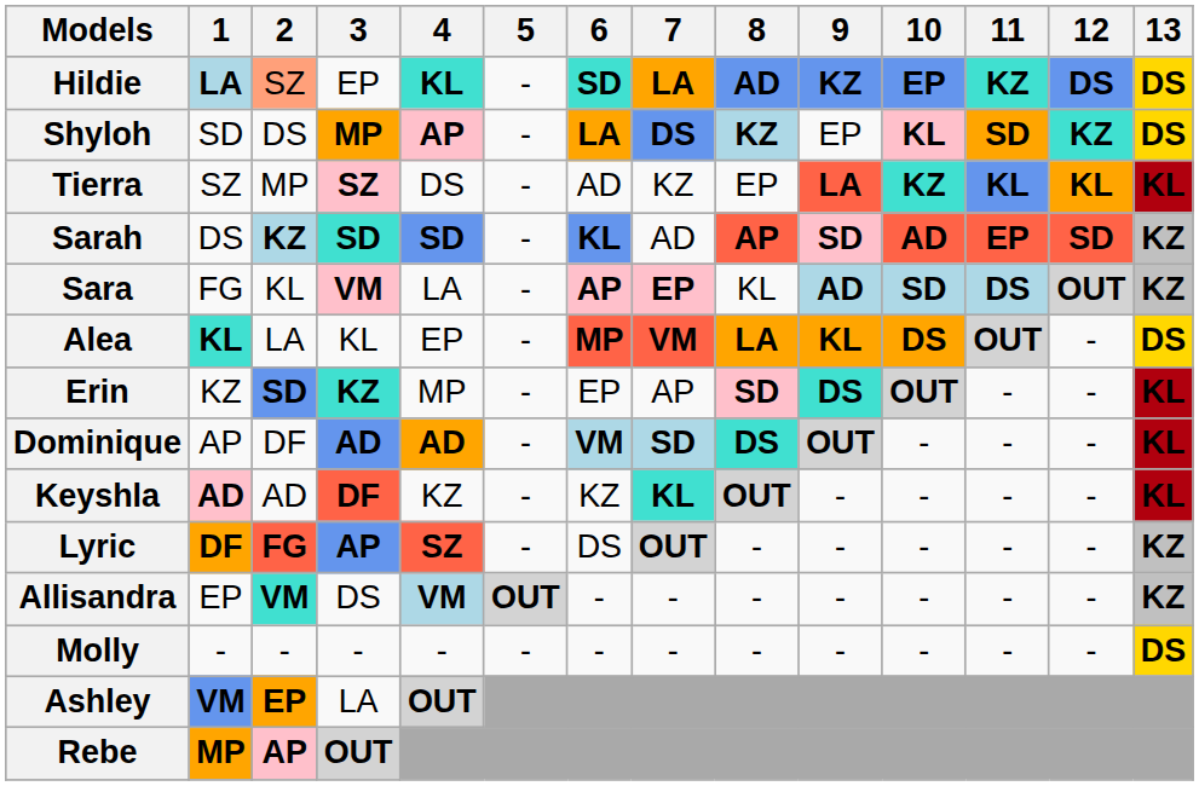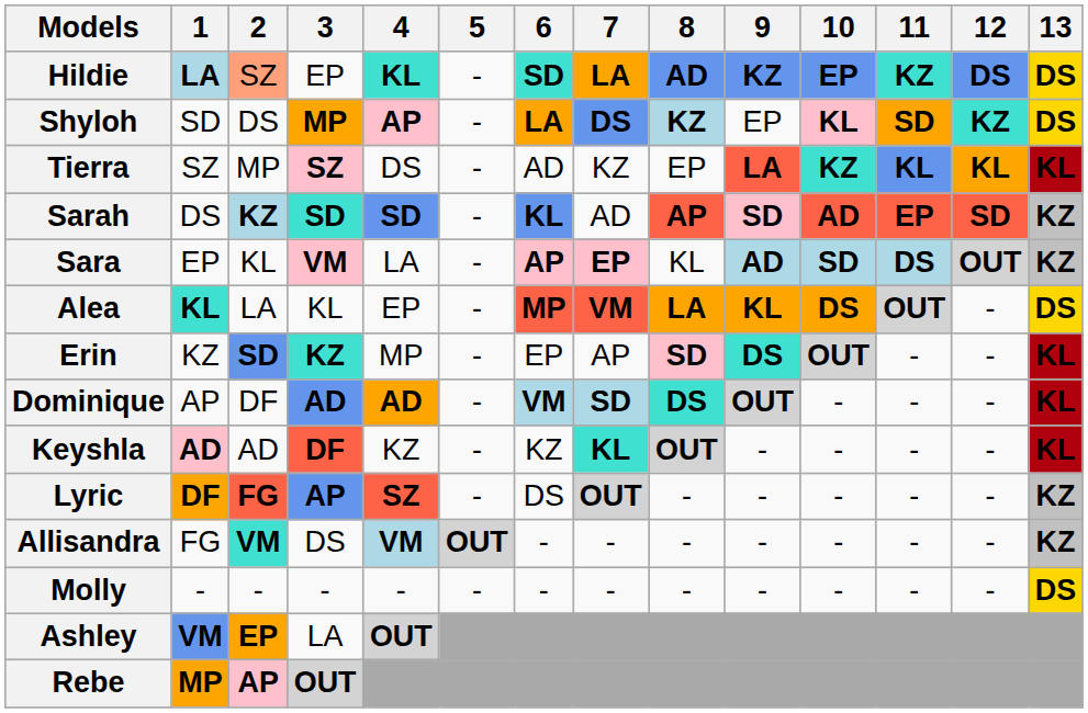 <table class="wikitable" style="text-align:center">
 <tr>
 <th>Models</th>
 <th>1</th>
 <th>2</th>
 <th>3</th>
 <th>4</th>
 <th>5</th>
 <th>6</th>
 <th>7</th>
 <th>8</th>
 <th>9</th>
 <th>10</th>
 <th>11</th>
 <th>12</th>
 <th>13</th>
 </tr>
 <tr>
 <th>Hildie</th>
 <td bgcolor="lightblue"><strong>LA</strong></td>
 <td style="background: lightsalmon;">SZ</td>
 <td>EP</td>
 <td bgcolor="turquoise"><strong>KL</strong></td>
 <td>-</td>
 <td bgcolor="turquoise"><strong>SD</strong></td>
 <td bgcolor="orange"><strong>LA</strong></td>
 <td bgcolor="cornflowerblue"><strong>AD</strong></td>
 <td bgcolor="cornflowerblue"><strong>KZ</strong></td>
 <td bgcolor="cornflowerblue"><strong>EP</strong></td>
 <td bgcolor="turquoise"><strong>KZ</strong></td>
 <td bgcolor="cornflowerblue"><strong>DS</strong></td>
 <td style="background:gold;"><strong>DS</strong></td>
 </tr>
 <tr>
 <th>Shyloh</th>
 <td>SD</td>
 <td>DS</td>
 <td bgcolor="orange"><strong>MP</strong></td>
 <td bgcolor="pink"><strong>AP</strong></td>
 <td>-</td>
 <td bgcolor="orange"><strong>LA</strong></td>
 <td bgcolor="cornflowerblue"><strong>DS</strong></td>
 <td bgcolor="lightblue"><strong>KZ</strong></td>
 <td>EP</td>
 <td bgcolor="pink"><strong>KL</strong></td>
 <td bgcolor="orange"><strong>SD</strong></td>
 <td bgcolor="turquoise"><strong>KZ</strong></td>
 <td style="background:gold;"><strong>DS</strong></td>
 </tr>
 <tr>
 <th>Tierra</th>
 <td>SZ</td>
 <td>MP</td>
 <td bgcolor="pink"><strong>SZ</strong></td>
 <td>DS</td>
 <td>-</td>
 <td>AD</td>
 <td>KZ</td>
 <td>EP</td>
 <td bgcolor="tomato"><strong>LA</strong></td>
 <td bgcolor="turquoise"><strong>KZ</strong></td>
 <td bgcolor="cornflowerblue"><strong>KL</strong></td>
 <td bgcolor="orange"><strong>KL</strong></td>
 <td bgcolor="bronze"><strong>KL</strong></td>
 </tr>
 <tr>
 <th>Sarah</th>
 <td>DS</td>
 <td bgcolor="lightblue"><strong>KZ</strong></td>
 <td bgcolor="turquoise"><strong>SD</strong></td>
 <td bgcolor="cornflowerblue"><strong>SD</strong></td>
 <td>-</td>
 <td bgcolor="cornflowerblue"><strong>KL</strong></td>
 <td>AD</td>
 <td bgcolor="tomato"><strong>AP</strong></td>
 <td bgcolor="pink"><strong>SD</strong></td>
 <td bgcolor="tomato"><strong>AD</strong></td>
 <td bgcolor="tomato"><strong>EP</strong></td>
 <td bgcolor="tomato"><strong>SD</strong></td>
 <td bgcolor="silver"><strong>KZ</strong></td>
 </tr>
 <tr>
 <th>Sara</th>
-<td>FG</td>
+<td>EP</td>
 <td>KL</td>
 <td bgcolor="pink"><strong>VM</strong></td>
 <td>LA</td>
 <td>-</td>
 <td bgcolor="pink"><strong>AP</strong></td>
 <td bgcolor="pink"><strong>EP</strong></td>
 <td>KL</td>
 <td bgcolor="lightblue"><strong>AD</strong></td>
 <td bgcolor="lightblue"><strong>SD</strong></td>
 <td bgcolor="lightblue"><strong>DS</strong></td>
 <td bgcolor="lightgrey"><strong>OUT</strong></td>
 <td bgcolor="silver"><strong>KZ</strong></td>
 </tr>
 <tr>
 <th>Alea</th>
 <td bgcolor="turquoise"><strong>KL</strong></td>
 <td>LA</td>
 <td>KL</td>
 <td>EP</td>
 <td>-</td>
 <td bgcolor="tomato"><strong>MP</strong></td>
 <td bgcolor="tomato"><strong>VM</strong></td>
 <td bgcolor="orange"><strong>LA</strong></td>
 <td bgcolor="orange"><strong>KL</strong></td>
 <td bgcolor="orange"><strong>DS</strong></td>
 <td style="background:lightgrey;"><strong>OUT</strong></td>
 <td>-</td>
 <td style="background:gold;"><strong>DS</strong></td>
 </tr>
 <tr>
 <th>Erin</th>
 <td>KZ</td>
 <td bgcolor="cornflowerblue"><strong>SD</strong></td>
 <td bgcolor="turquoise"><strong>KZ</strong></td>
 <td>MP</td>
 <td>-</td>
 <td>EP</td>
 <td>AP</td>
 <td bgcolor="pink"><strong>SD</strong></td>
 <td bgcolor="turquoise"><strong>DS</strong></td>
 <td style="background:lightgrey;"><strong>OUT</strong></td>
 <td>-</td>
 <td>-</td>
 <td bgcolor="bronze"><strong>KL</strong></td>
 </tr>
 <tr>
 <th>Dominique</th>
 <td>AP</td>
 <td>DF</td>
 <td bgcolor="cornflowerblue"><strong>AD</strong></td>
 <td bgcolor="orange"><strong>AD</strong></td>
 <td>-</td>
 <td bgcolor="lightblue"><strong>VM</strong></td>
 <td bgcolor="lightblue"><strong>SD</strong></td>
 <td bgcolor="turquoise"><strong>DS</strong></td>
 <td style="background:lightgrey;"><strong>OUT</strong></td>
 <td>-</td>
 <td>-</td>
 <td>-</td>
 <td bgcolor="bronze"><strong>KL</strong></td>
 </tr>
 <tr>
 <th>Keyshla</th>
 <td bgcolor="pink"><strong>AD</strong></td>
 <td>AD</td>
 <td bgcolor="tomato"><strong>DF</strong></td>
 <td>KZ</td>
 <td>-</td>
 <td>KZ</td>
 <td bgcolor="turquoise"><strong>KL</strong></td>
 <td style="background:lightgrey;"><strong>OUT</strong></td>
 <td>-</td>
 <td>-</td>
 <td>-</td>
 <td>-</td>
 <td bgcolor="bronze"><strong>KL</strong></td>
 </tr>
 <tr>
 <th>Lyric</th>
 <td bgcolor="orange"><strong>DF</strong></td>
 <td bgcolor="tomato"><strong>FG</strong></td>
 <td bgcolor="cornflowerblue"><strong>AP</strong></td>
 <td bgcolor="tomato"><strong>SZ</strong></td>
 <td>-</td>
 <td>DS</td>
 <td style="background:lightgrey;"><strong>OUT</strong></td>
 <td>-</td>
 <td>-</td>
 <td>-</td>
 <td>-</td>
 <td>-</td>
 <td bgcolor="silver"><strong>KZ</strong></td>
 </tr>
 <tr>
 <th>Allisandra</th>
-<td>EP</td>
+<td>FG</td>
 <td bgcolor="turquoise"><strong>VM</strong></td>
 <td>DS</td>
 <td bgcolor="lightblue"><strong>VM</strong></td>
 <td style="background:lightgrey;"><strong>OUT</strong></td>
 <td>-</td>
 <td>-</td>
 <td>-</td>
 <td>-</td>
 <td>-</td>
 <td>-</td>
 <td>-</td>
 <td bgcolor="silver"><strong>KZ</strong></td>
 </tr>
 <tr>
 <th>Molly</th>
 <td>-</td>
 <td>-</td>
 <td>-</td>
 <td>-</td>
 <td>-</td>
 <td>-</td>
 <td>-</td>
 <td>-</td>
 <td>-</td>
 <td>-</td>
 <td>-</td>
 <td>-</td>
 <td bgcolor="gold"><strong>DS</strong></td>
 </tr>
 <tr>
 <th>Ashley</th>
 <td bgcolor="cornflowerblue"><strong>VM</strong></td>
 <td bgcolor="orange"><strong>EP</strong></td>
 <td>LA</td>
 <td style="background:lightgrey;"><strong>OUT</strong></td>
 <td bgcolor="darkgray" colspan="9"></td>
 </tr>
 <tr>
 <th>Rebe</th>
 <td bgcolor="orange"><strong>MP</strong></td>
 <td bgcolor="pink"><strong>AP</strong></td>
 <td style="background:lightgrey;"><strong>OUT</strong></td>
 <td bgcolor="darkgray" colspan="10"></td>
 </tr>
 </table>
